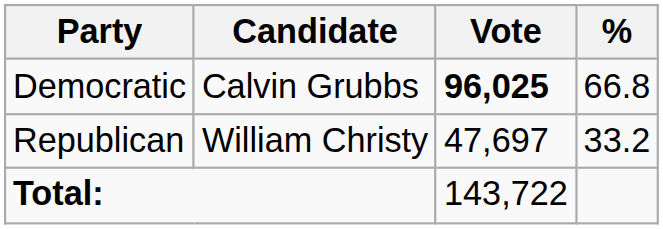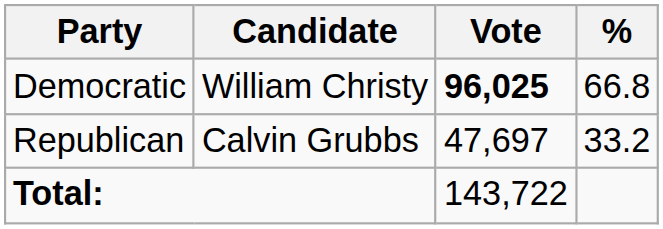 <table class="wikitable">
 <tr>
 <th>Party</th>
 <th>Candidate</th>
 <th>Vote</th>
 <th>%</th>
 </tr>
 <tr>
 <td>Democratic</td>
-<td>Calvin Grubbs</td>
+<td>William Christy</td>
 <td><strong>96,025</strong></td>
 <td>66.8</td>
 </tr>
 <tr>
 <td>Republican</td>
-<td>William Christy</td>
+<td>Calvin Grubbs</td>
 <td>47,697</td>
 <td>33.2</td>
 </tr>
 <tr>
 <td colspan="2"><strong>Total:</strong></td>
 <td>143,722</td>
 <td></td>
 </tr>
 </table>
